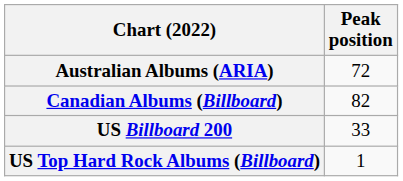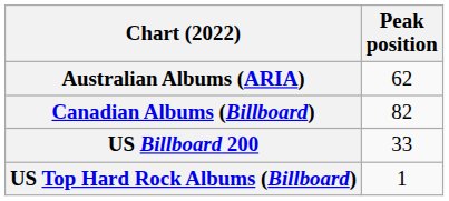 <table class="wikitable sortable plainrowheaders" style="text-align:center">
 <tr>
 <th scope="col">Chart (2022)</th>
 <th scope="col">Peak<br>position</th>
 </tr>
 <tr>
 <th scope="row">Australian Albums (<a href='#'>ARIA</a>)</th>
-<td>72</td>
+<td>62</td>
 </tr>
 <tr>
 <th scope="row"><a href='#'>Canadian Albums</a> (<em><a href='#'>Billboard</a></em>)</th>
 <td>82</td>
 </tr>
 <tr>
 <th scope="row">US <a href='#'><em>Billboard</em> 200</a></th>
 <td>33</td>
 </tr>
 <tr>
 <th scope="row">US <a href='#'>Top Hard Rock Albums</a> (<em><a href='#'>Billboard</a></em>)</th>
 <td>1</td>
 </tr>
 </table>
